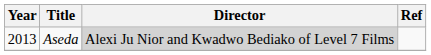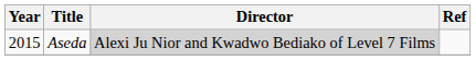 <table class="wikitable">
 <tr>
 <th>Year</th>
 <th>Title</th>
 <th>Director</th>
 <th>Ref</th>
 </tr>
 <tr>
-<td>2013</td>
+<td>2015</td>
 <td><em>Aseda</em></td>
 <td style="background: lightgrey;">Alexi Ju Nior and Kwadwo Bediako of Level 7 Films</td>
 <td></td>
 </tr>
 <tr>
 </tr>
 </table>
